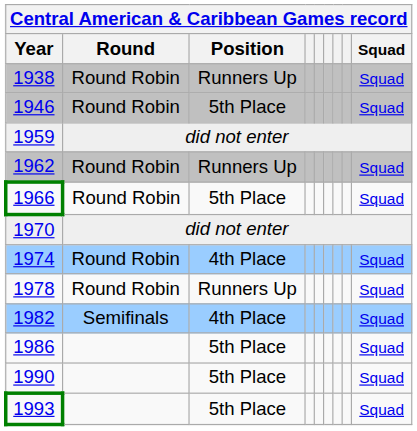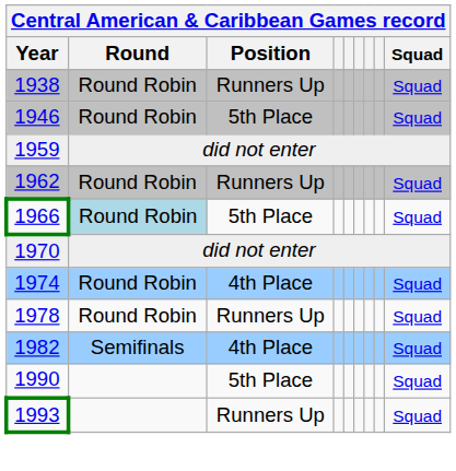 <table class="wikitable" style="text-align: center;">
 <tr>
 <th colspan=9><a href='#'>Central American & Caribbean Games record</a></th>
 </tr>
 <tr>
 <th>Year</th>
 <th>Round</th>
 <th>Position</th>
 <th></th>
 <th></th>
 <th></th>
 <th></th>
 <th></th>
 <th><small>Squad</small></th>
 </tr>
 <tr bgcolor=silver>
 <td> <a href='#'>1938</a></td>
 <td>Round Robin</td>
 <td>Runners Up</td>
 <td></td>
 <td></td>
 <td></td>
 <td></td>
 <td></td>
 <td><small><a href='#'>Squad</a></small></td>
 </tr>
 <tr bgcolor=silver>
 <td> <a href='#'>1946</a></td>
 <td>Round Robin</td>
 <td>5th Place</td>
 <td></td>
 <td></td>
 <td></td>
 <td></td>
 <td></td>
 <td><small><a href='#'>Squad</a></small></td>
 </tr>
 <tr bgcolor="efefef">
 <td> <a href='#'>1959</a></td>
 <td colspan=8 rowspan=1 align=center><em>did not enter</em></td>
 </tr>
 <tr bgcolor=silver>
 <td> <a href='#'>1962</a></td>
 <td>Round Robin</td>
 <td>Runners Up</td>
 <td></td>
 <td></td>
 <td></td>
 <td></td>
 <td></td>
 <td><small><a href='#'>Squad</a></small></td>
 </tr>
 <tr>
 <td style="border: 3px solid green"> <a href='#'>1966</a></td>
-<td>Round Robin</td>
+<td style="background: lightblue;">Round Robin</td>
 <td>5th Place</td>
 <td></td>
 <td></td>
 <td></td>
 <td></td>
 <td></td>
 <td><small><a href='#'>Squad</a></small></td>
 </tr>
 <tr bgcolor="efefef">
 <td> <a href='#'>1970</a></td>
 <td colspan=8 rowspan=1 align=center><em>did not enter</em></td>
 </tr>
 <tr bgcolor=#9acdff>
 <td> <a href='#'>1974</a></td>
 <td>Round Robin</td>
 <td>4th Place</td>
 <td></td>
 <td></td>
 <td></td>
 <td></td>
 <td></td>
 <td><small><a href='#'>Squad</a></small></td>
 </tr>
 <tr>
 <td> <a href='#'>1978</a></td>
 <td>Round Robin</td>
 <td>Runners Up</td>
 <td></td>
 <td></td>
 <td></td>
 <td></td>
 <td></td>
 <td><small><a href='#'>Squad</a></small></td>
 </tr>
 <tr bgcolor=#9acdff>
 <td> <a href='#'>1982</a></td>
 <td>Semifinals</td>
 <td>4th Place</td>
 <td></td>
 <td></td>
 <td></td>
 <td></td>
 <td></td>
 <td><small><a href='#'>Squad</a></small></td>
 </tr>
 <tr>
-<td> <a href='#'>1986</a></td>
-<td></td>
-<td>5th Place</td>
-<td></td>
-<td></td>
-<td></td>
-<td></td>
-<td></td>
-<td><small><a href='#'>Squad</a></small></td>
-</tr>
-<tr>
 <td> <a href='#'>1990</a></td>
 <td></td>
 <td>5th Place</td>
 <td></td>
 <td></td>
 <td></td>
 <td></td>
 <td></td>
 <td><small><a href='#'>Squad</a></small></td>
 </tr>
 <tr>
 <td style="border: 3px solid green"> <a href='#'>1993</a></td>
 <td></td>
-<td>5th Place</td>
+<td>Runners Up</td>
 <td></td>
 <td></td>
 <td></td>
 <td></td>
 <td></td>
 <td><small><a href='#'>Squad</a></small></td>
 </tr>
 </table>
